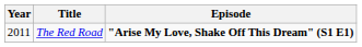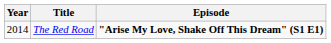 <table class="wikitable" style="margin-right: 0;">
 <tr>
 <th>Year</th>
 <th>Title</th>
 <th>Episode</th>
 </tr>
 <tr>
-<td>2011</td>
+<td>2014</td>
 <td><em><a href='#'>The Red Road</a></em></td>
 <td><strong>"Arise My Love, Shake Off This Dream" (S1 E1)</strong></td>
 </tr>
 </table>
